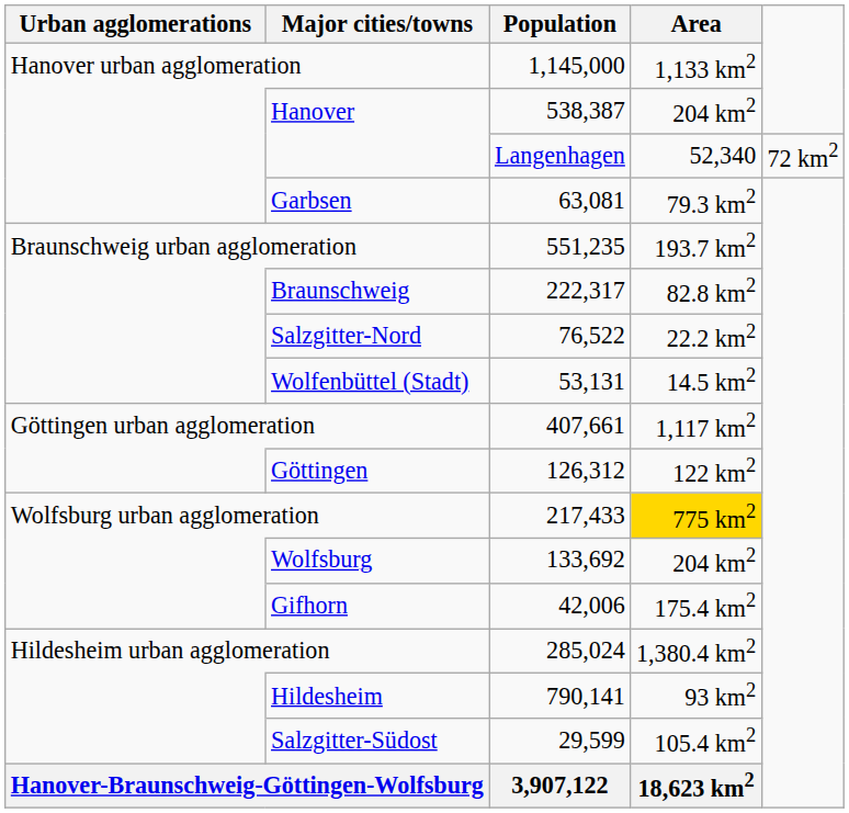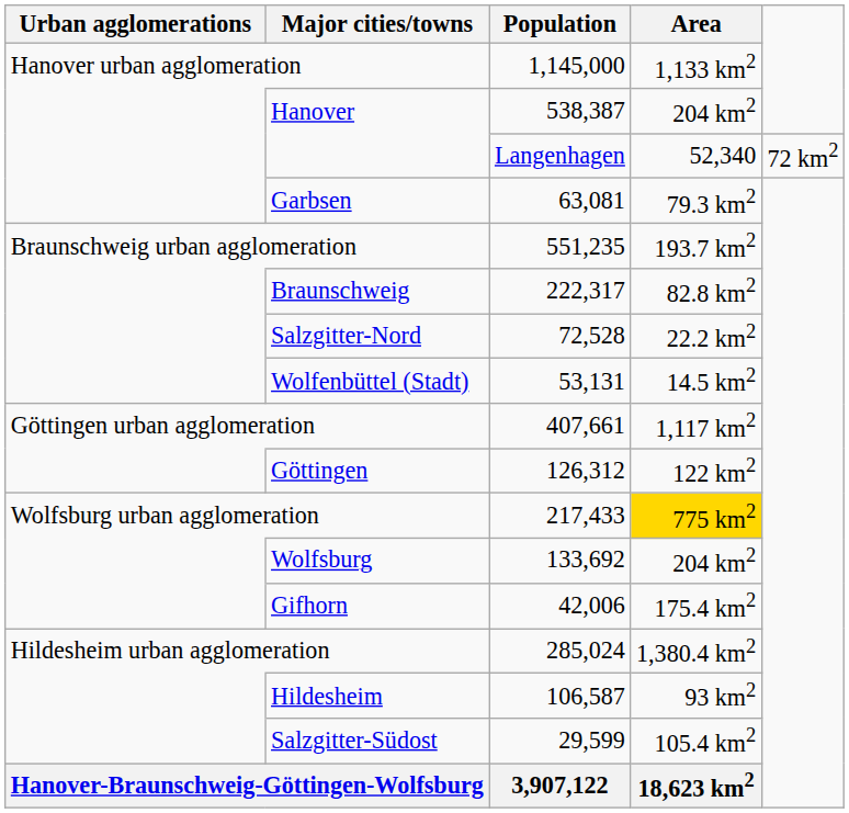 <table class="wikitable" style="text-align:right;">
 <tr>
 <th>Urban agglomerations</th>
 <th>Major cities/towns</th>
 <th>Population</th>
 <th>Area</th>
 </tr>
 <tr>
 <td scope="rowgroup" colspan="2" style="text-align:left;">Hanover urban agglomeration</td>
 <td>1,145,000</td>
 <td>1,133 km<sup>2</sup></td>
 </tr>
 <tr>
 <td rowspan="2" style="border-top:hidden"></td>
 <td style="text-align:left;"><a href='#'>Hanover</a></td>
 <td>538,387</td>
 <td>204 km<sup>2</sup></td>
 </tr>
 <tr>
 <td rowspan="1" style="border-top:hidden"></td>
 <td style="text-align:left;"><a href='#'>Langenhagen</a></td>
 <td>52,340</td>
 <td>72 km<sup>2</sup></td>
 </tr>
 <tr>
 <td rowspan="1" style="border-top:hidden"></td>
 <td style="text-align:left;"><a href='#'>Garbsen</a></td>
 <td>63,081</td>
 <td>79.3 km<sup>2</sup></td>
 </tr>
 <tr>
 <td scope="rowgroup" colspan="2" style="text-align:left;">Braunschweig urban agglomeration</td>
 <td>551,235</td>
 <td>193.7 km<sup>2</sup></td>
 </tr>
 <tr>
 <td rowspan="1" style="border-top:hidden"></td>
 <td style="text-align:left;"><a href='#'>Braunschweig</a></td>
 <td>222,317</td>
 <td>82.8 km<sup>2</sup></td>
 </tr>
 <tr>
 <td rowspan="1" style="border-top:hidden"></td>
 <td style="text-align:left;"><a href='#'>Salzgitter-Nord</a></td>
-<td>76,522</td>
+<td>72,528</td>
 <td>22.2 km<sup>2</sup></td>
 </tr>
 <tr>
 <td rowspan="1" style="border-top:hidden"></td>
 <td style="text-align:left;"><a href='#'>Wolfenbüttel (Stadt)</a></td>
 <td>53,131</td>
 <td>14.5 km<sup>2</sup></td>
 </tr>
 <tr>
 <td scope="rowgroup" colspan="2" style="text-align:left;">Göttingen urban agglomeration</td>
 <td>407,661</td>
 <td>1,117 km<sup>2</sup></td>
 </tr>
 <tr>
 <td rowspan="1" style="border-top:hidden"></td>
 <td style="text-align:left;"><a href='#'>Göttingen</a></td>
 <td>126,312</td>
 <td>122 km<sup>2</sup></td>
 </tr>
 <tr>
 <td scope="rowgroup" colspan="2" style="text-align:left;">Wolfsburg urban agglomeration</td>
 <td>217,433</td>
 <td style="background: gold;">775 km<sup>2</sup></td>
 </tr>
 <tr>
 <td rowspan="1" style="border-top:hidden"></td>
 <td style="text-align:left;"><a href='#'>Wolfsburg</a></td>
 <td>133,692</td>
 <td>204 km<sup>2</sup></td>
 </tr>
 <tr>
 <td rowspan="1" style="border-top:hidden"></td>
 <td style="text-align:left;"><a href='#'>Gifhorn</a></td>
 <td>42,006</td>
 <td>175.4 km<sup>2</sup></td>
 </tr>
 <tr>
 <td scope="rowgroup" colspan="2" style="text-align:left;">Hildesheim urban agglomeration</td>
 <td>285,024</td>
 <td>1,380.4 km<sup>2</sup></td>
 </tr>
 <tr>
 <td rowspan="1" style="border-top:hidden"></td>
 <td style="text-align:left;"><a href='#'>Hildesheim</a></td>
-<td>790,141</td>
+<td>106,587</td>
 <td>93 km<sup>2</sup></td>
 </tr>
 <tr>
 <td rowspan="1" style="border-top:hidden"></td>
 <td style="text-align:left;"><a href='#'>Salzgitter-Südost</a></td>
 <td>29,599</td>
 <td>105.4 km<sup>2</sup></td>
 </tr>
 <tr>
 <th colspan=2><a href='#'>Hanover-Braunschweig-Göttingen-Wolfsburg</a></th>
 <th>3,907,122</th>
 <th>18,623 km<sup>2</sup></th>
 </tr>
 </table>
